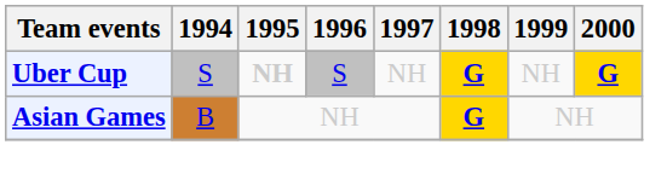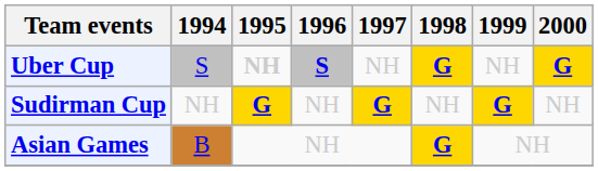 <table class="wikitable" style="font-size: 90%; text-align:center">
 <tr>
 <th>Team events</th>
 <th>1994</th>
 <th>1995</th>
 <th>1996</th>
 <th>1997</th>
 <th>1998</th>
 <th>1999</th>
 <th>2000</th>
 </tr>
 <tr>
 <td bgcolor="#ECF2FF"; align="left"><strong><a href='#'>Uber Cup</a></strong></td>
 <td bgcolor=silver><a href='#'>S</a></td>
 <td style=color:#ccc><strong>NH</strong></td>
-<td bgcolor=silver><a href='#'>S</a></td>
+<td bgcolor=silver><strong><a href='#'>S</a></strong></td>
 <td style=color:#ccc>NH</td>
 <td bgcolor=gold><strong><a href='#'>G</a></strong></td>
 <td style=color:#ccc>NH</td>
 <td bgcolor=gold><strong><a href='#'>G</a></strong></td>
+</tr>
+<tr>
+<td bgcolor="#ECF2FF"; align="left"><strong><a href='#'>Sudirman Cup</a></strong></td>
+<td style=color:#ccc>NH</td>
+<td bgcolor=gold><strong><a href='#'>G</a></strong></td>
+<td style=color:#ccc>NH</td>
+<td bgcolor=gold><strong><a href='#'>G</a></strong></td>
+<td style=color:#ccc>NH</td>
+<td bgcolor=gold><strong><a href='#'>G</a></strong></td>
+<td style=color:#ccc>NH</td>
 </tr>
 <tr>
 <td bgcolor="#ECF2FF"; align="left"><strong><a href='#'>Asian Games</a></strong></td>
 <td bgcolor=CD7F32><a href='#'>B</a></td>
 <td colspan="3" style=color:#ccc>NH</td>
 <td bgcolor=gold><strong><a href='#'>G</a></strong></td>
 <td colspan="2" style=color:#ccc>NH</td>
 </tr>
 <tr>
 </tr>
 </table>
